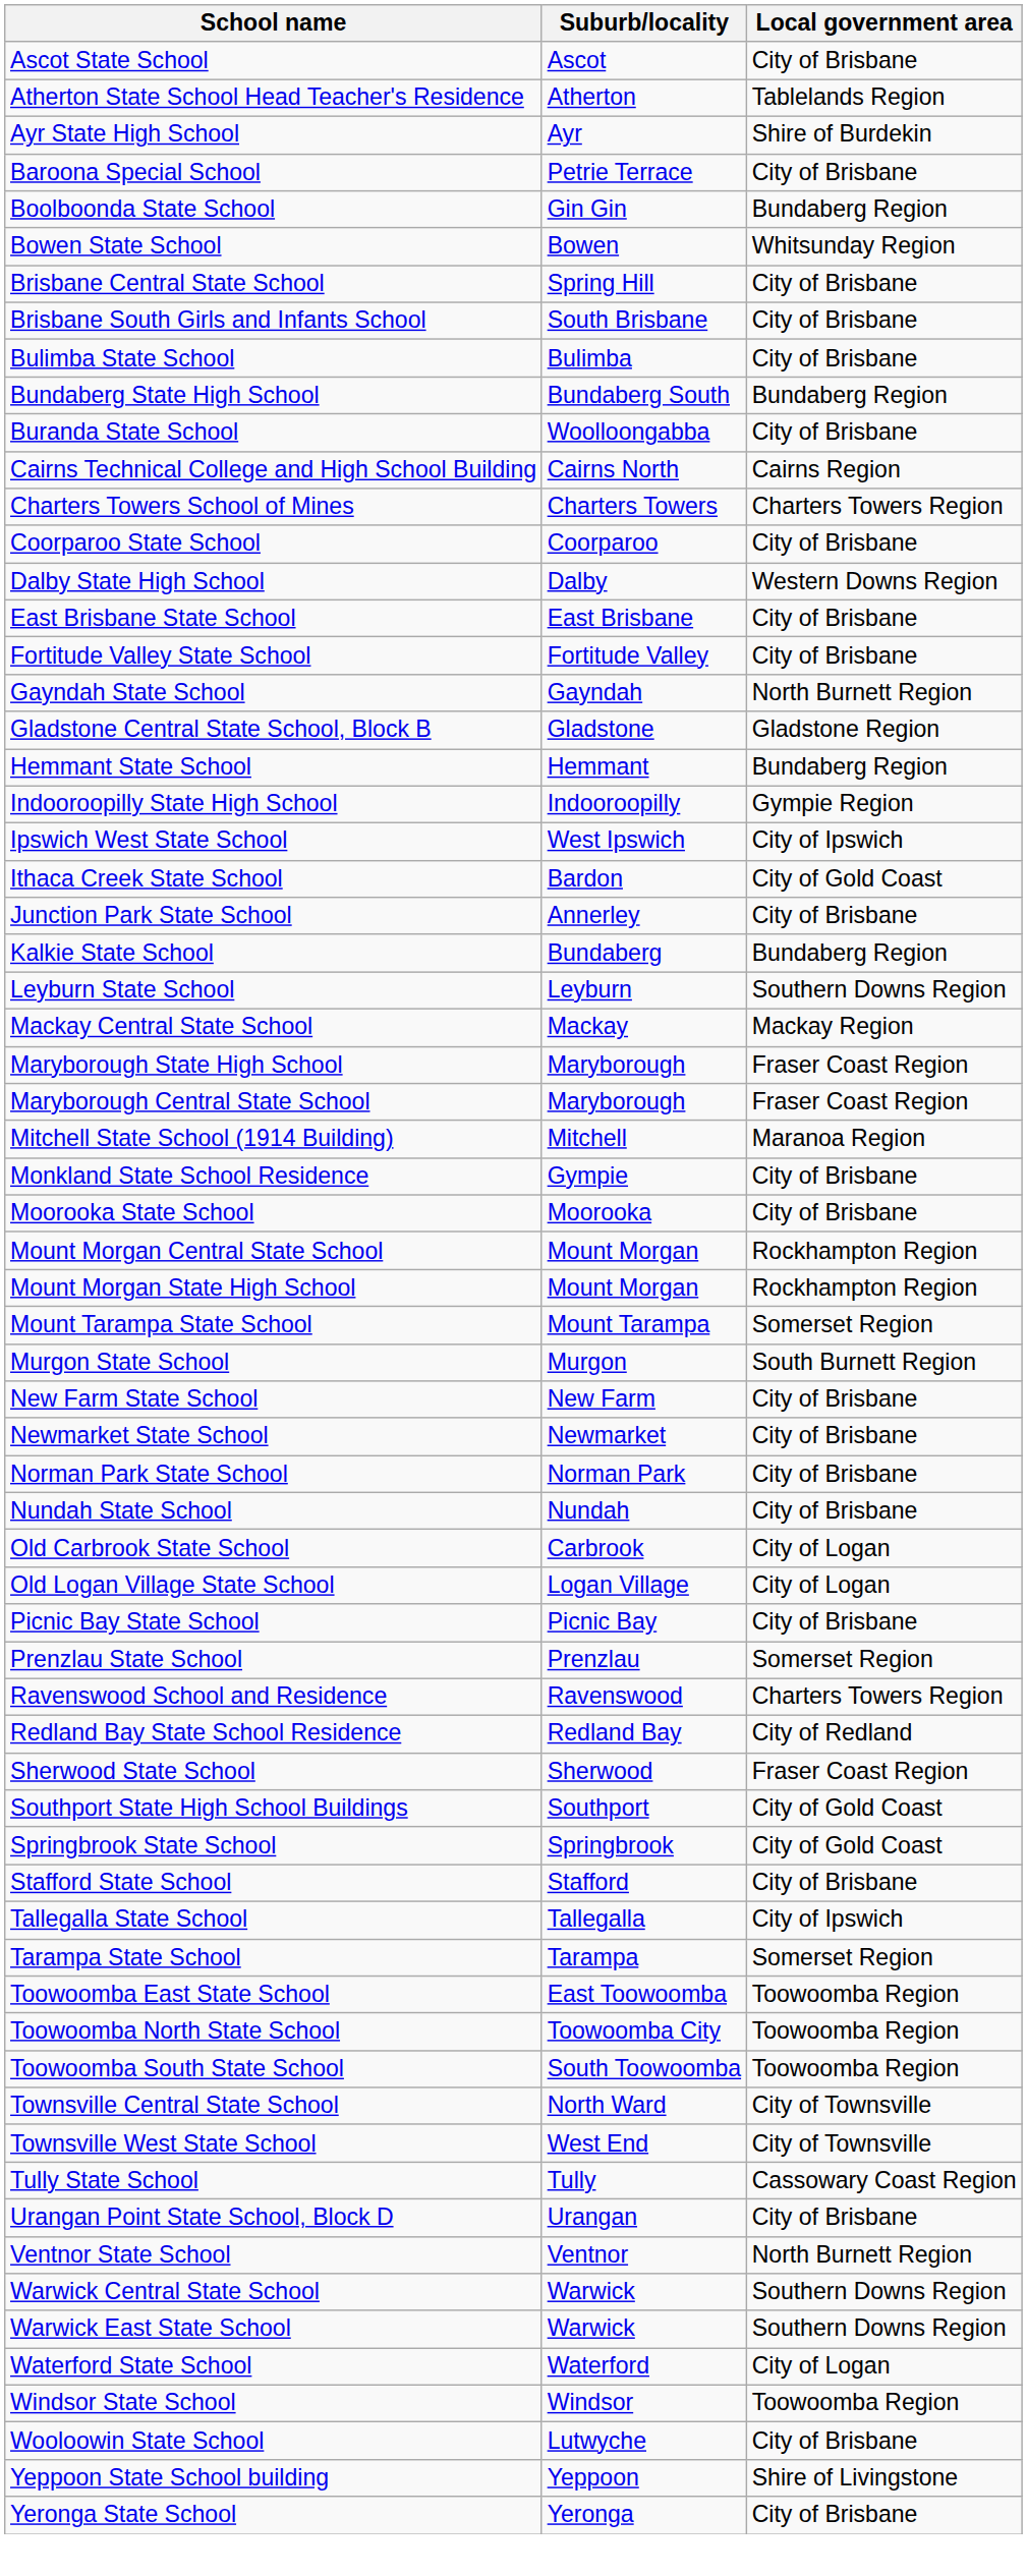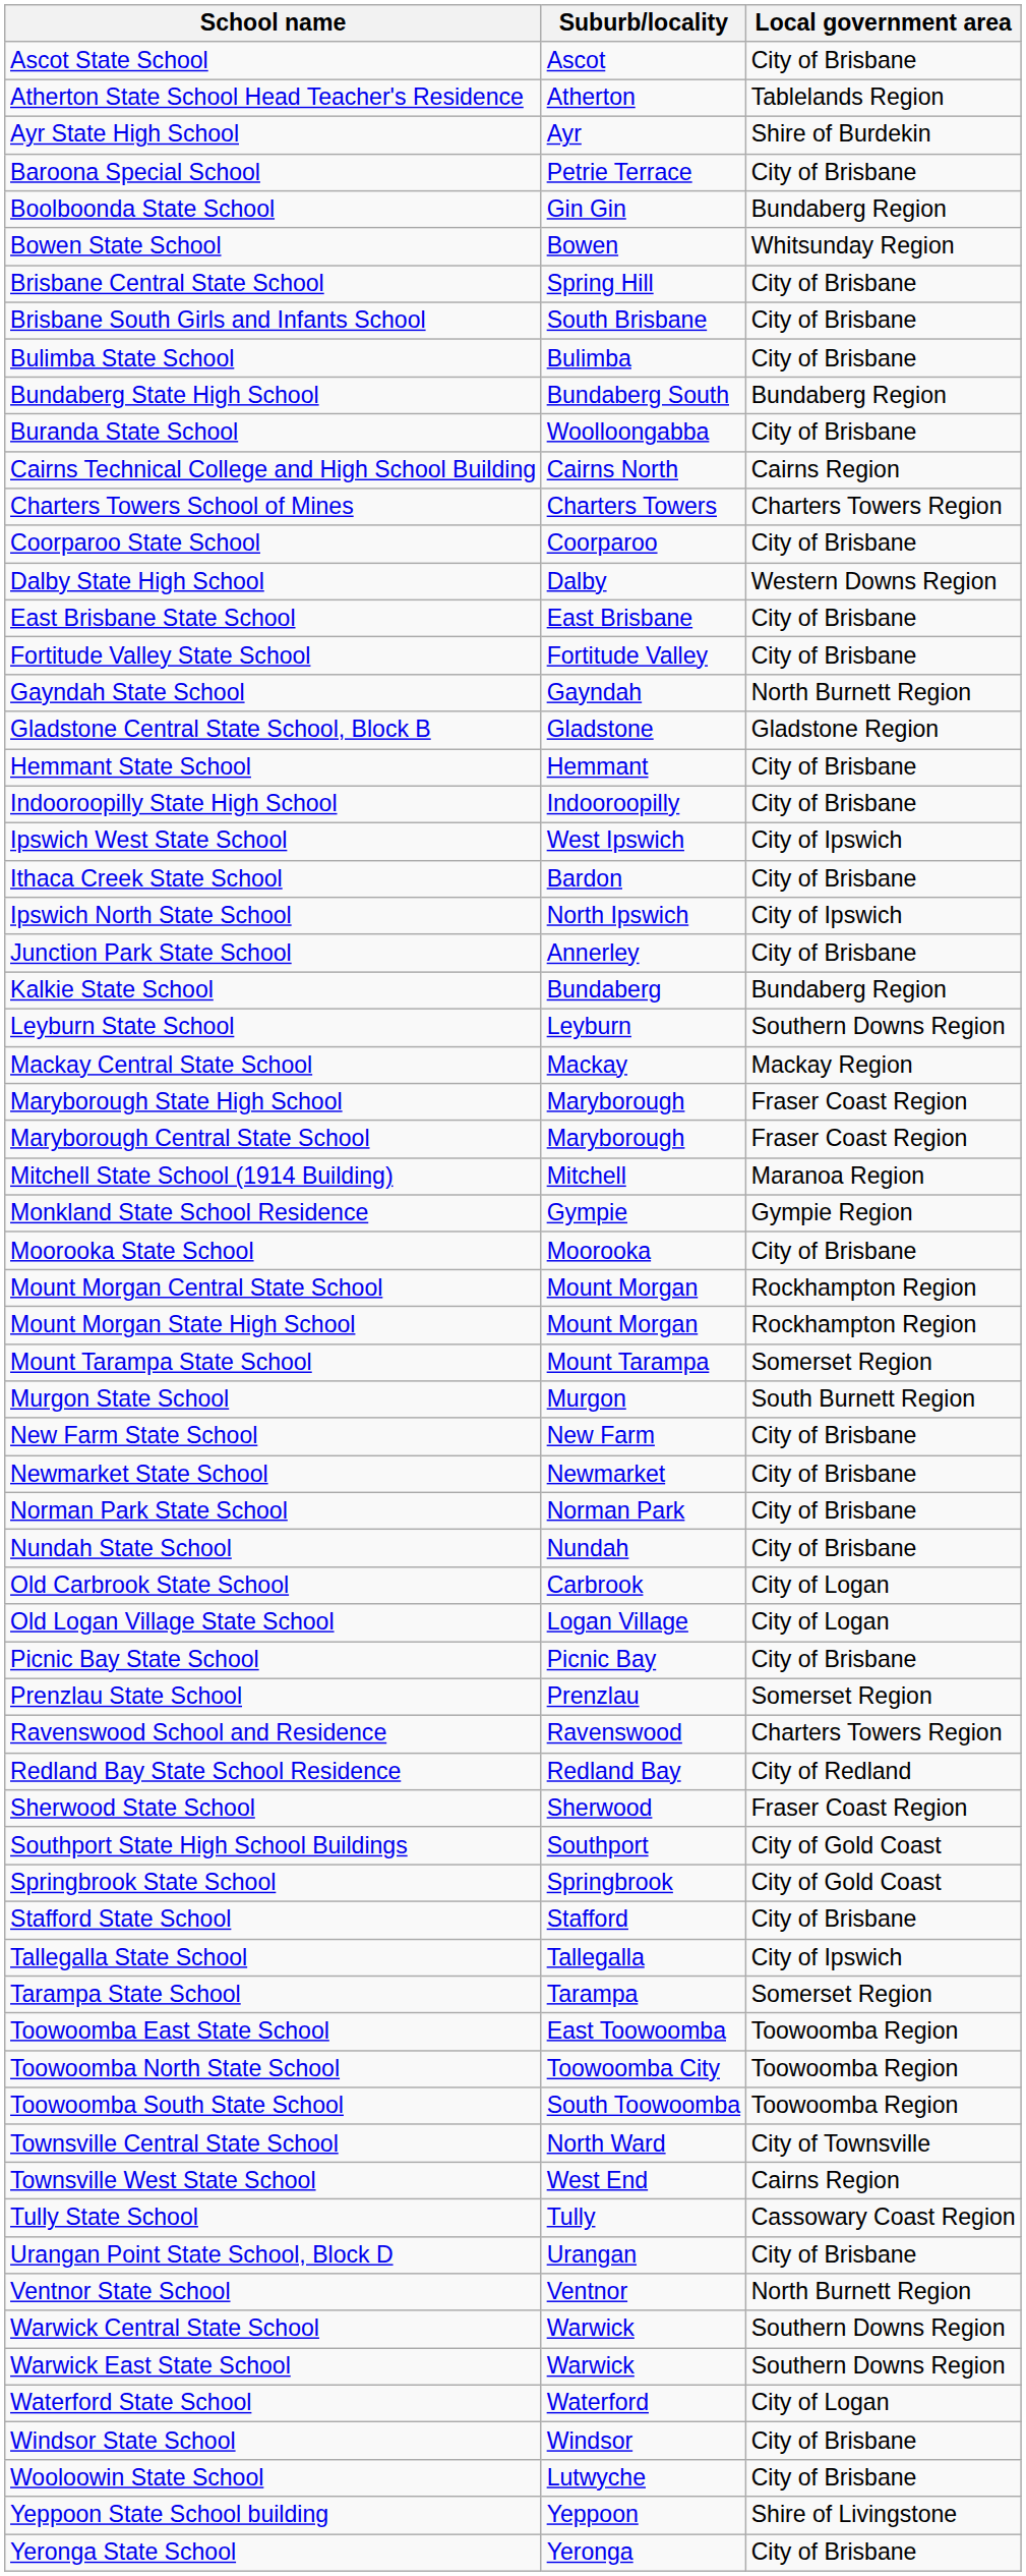 <table class="wikitable">
 <tr>
 <th>School name</th>
 <th>Suburb/locality</th>
 <th>Local government area</th>
 </tr>
 <tr>
 <td><a href='#'>Ascot State School</a></td>
 <td><a href='#'>Ascot</a></td>
 <td>City of Brisbane</td>
 </tr>
 <tr>
 <td><a href='#'>Atherton State School Head Teacher's Residence</a></td>
 <td><a href='#'>Atherton</a></td>
 <td>Tablelands Region</td>
 </tr>
 <tr>
 <td><a href='#'>Ayr State High School</a></td>
 <td><a href='#'>Ayr</a></td>
 <td>Shire of Burdekin</td>
 </tr>
 <tr>
 <td><a href='#'>Baroona Special School</a></td>
 <td><a href='#'>Petrie Terrace</a></td>
 <td>City of Brisbane</td>
 </tr>
 <tr>
 <td><a href='#'>Boolboonda State School</a></td>
 <td><a href='#'>Gin Gin</a></td>
 <td>Bundaberg Region</td>
 </tr>
 <tr>
 <td><a href='#'>Bowen State School</a></td>
 <td><a href='#'>Bowen</a></td>
 <td>Whitsunday Region</td>
 </tr>
 <tr>
 <td><a href='#'>Brisbane Central State School</a></td>
 <td><a href='#'>Spring Hill</a></td>
 <td>City of Brisbane</td>
 </tr>
 <tr>
 <td><a href='#'>Brisbane South Girls and Infants School</a></td>
 <td><a href='#'>South Brisbane</a></td>
 <td>City of Brisbane</td>
 </tr>
 <tr>
 <td><a href='#'>Bulimba State School</a></td>
 <td><a href='#'>Bulimba</a></td>
 <td>City of Brisbane</td>
 </tr>
 <tr>
 <td><a href='#'>Bundaberg State High School</a></td>
 <td><a href='#'>Bundaberg South</a></td>
 <td>Bundaberg Region</td>
 </tr>
 <tr>
 <td><a href='#'>Buranda State School</a></td>
 <td><a href='#'>Woolloongabba</a></td>
 <td>City of Brisbane</td>
 </tr>
 <tr>
 <td><a href='#'>Cairns Technical College and High School Building</a></td>
 <td><a href='#'>Cairns North</a></td>
 <td>Cairns Region</td>
 </tr>
 <tr>
 <td><a href='#'>Charters Towers School of Mines</a></td>
 <td><a href='#'>Charters Towers</a></td>
 <td>Charters Towers Region</td>
 </tr>
 <tr>
 <td><a href='#'>Coorparoo State School</a></td>
 <td><a href='#'>Coorparoo</a></td>
 <td>City of Brisbane</td>
 </tr>
 <tr>
 <td><a href='#'>Dalby State High School</a></td>
 <td><a href='#'>Dalby</a></td>
 <td>Western Downs Region</td>
 </tr>
 <tr>
 <td><a href='#'>East Brisbane State School</a></td>
 <td><a href='#'>East Brisbane</a></td>
 <td>City of Brisbane</td>
 </tr>
 <tr>
 <td><a href='#'>Fortitude Valley State School</a></td>
 <td><a href='#'>Fortitude Valley</a></td>
 <td>City of Brisbane</td>
 </tr>
 <tr>
 <td><a href='#'>Gayndah State School</a></td>
 <td><a href='#'>Gayndah</a></td>
 <td>North Burnett Region</td>
 </tr>
 <tr>
 <td><a href='#'>Gladstone Central State School, Block B</a></td>
 <td><a href='#'>Gladstone</a></td>
 <td>Gladstone Region</td>
 </tr>
 <tr>
 <td><a href='#'>Hemmant State School</a></td>
 <td><a href='#'>Hemmant</a></td>
-<td>Bundaberg Region</td>
+<td>City of Brisbane</td>
 </tr>
 <tr>
 <td><a href='#'>Indooroopilly State High School</a></td>
 <td><a href='#'>Indooroopilly</a></td>
-<td>Gympie Region</td>
+<td>City of Brisbane</td>
 </tr>
 <tr>
 <td><a href='#'>Ipswich West State School</a></td>
 <td><a href='#'>West Ipswich</a></td>
 <td>City of Ipswich</td>
 </tr>
 <tr>
 <td><a href='#'>Ithaca Creek State School</a></td>
 <td><a href='#'>Bardon</a></td>
-<td>City of Gold Coast</td>
+<td>City of Brisbane</td>
+</tr>
+<tr>
+<td><a href='#'>Ipswich North State School</a></td>
+<td><a href='#'>North Ipswich</a></td>
+<td>City of Ipswich</td>
 </tr>
 <tr>
 <td><a href='#'>Junction Park State School</a></td>
 <td><a href='#'>Annerley</a></td>
 <td>City of Brisbane</td>
 </tr>
 <tr>
 <td><a href='#'>Kalkie State School</a></td>
 <td><a href='#'>Bundaberg</a></td>
 <td>Bundaberg Region</td>
 </tr>
 <tr>
 <td><a href='#'>Leyburn State School</a></td>
 <td><a href='#'>Leyburn</a></td>
 <td>Southern Downs Region</td>
 </tr>
 <tr>
 <td><a href='#'>Mackay Central State School</a></td>
 <td><a href='#'>Mackay</a></td>
 <td>Mackay Region</td>
 </tr>
 <tr>
 <td><a href='#'>Maryborough State High School</a></td>
 <td><a href='#'>Maryborough</a></td>
 <td>Fraser Coast Region</td>
 </tr>
 <tr>
 <td><a href='#'>Maryborough Central State School</a></td>
 <td><a href='#'>Maryborough</a></td>
 <td>Fraser Coast Region</td>
 </tr>
 <tr>
 <td><a href='#'>Mitchell State School (1914 Building)</a></td>
 <td><a href='#'>Mitchell</a></td>
 <td>Maranoa Region</td>
 </tr>
 <tr>
 <td><a href='#'>Monkland State School Residence</a></td>
 <td><a href='#'>Gympie</a></td>
-<td>City of Brisbane</td>
+<td>Gympie Region</td>
 </tr>
 <tr>
 <td><a href='#'>Moorooka State School</a></td>
 <td><a href='#'>Moorooka</a></td>
 <td>City of Brisbane</td>
 </tr>
 <tr>
 <td><a href='#'>Mount Morgan Central State School</a></td>
 <td><a href='#'>Mount Morgan</a></td>
 <td>Rockhampton Region</td>
 </tr>
 <tr>
 <td><a href='#'>Mount Morgan State High School</a></td>
 <td><a href='#'>Mount Morgan</a></td>
 <td>Rockhampton Region</td>
 </tr>
 <tr>
 <td><a href='#'>Mount Tarampa State School</a></td>
 <td><a href='#'>Mount Tarampa</a></td>
 <td>Somerset Region</td>
 </tr>
 <tr>
 <td><a href='#'>Murgon State School</a></td>
 <td><a href='#'>Murgon</a></td>
 <td>South Burnett Region</td>
 </tr>
 <tr>
 <td><a href='#'>New Farm State School</a></td>
 <td><a href='#'>New Farm</a></td>
 <td>City of Brisbane</td>
 </tr>
 <tr>
 <td><a href='#'>Newmarket State School</a></td>
 <td><a href='#'>Newmarket</a></td>
 <td>City of Brisbane</td>
 </tr>
 <tr>
 <td><a href='#'>Norman Park State School</a></td>
 <td><a href='#'>Norman Park</a></td>
 <td>City of Brisbane</td>
 </tr>
 <tr>
 <td><a href='#'>Nundah State School</a></td>
 <td><a href='#'>Nundah</a></td>
 <td>City of Brisbane</td>
 </tr>
 <tr>
 <td><a href='#'>Old Carbrook State School</a></td>
 <td><a href='#'>Carbrook</a></td>
 <td>City of Logan</td>
 </tr>
 <tr>
 <td><a href='#'>Old Logan Village State School</a></td>
 <td><a href='#'>Logan Village</a></td>
 <td>City of Logan</td>
 </tr>
 <tr>
 <td><a href='#'>Picnic Bay State School</a></td>
 <td><a href='#'>Picnic Bay</a></td>
 <td>City of Brisbane</td>
 </tr>
 <tr>
 <td><a href='#'>Prenzlau State School</a></td>
 <td><a href='#'>Prenzlau</a></td>
 <td>Somerset Region</td>
 </tr>
 <tr>
 <td><a href='#'>Ravenswood School and Residence</a></td>
 <td><a href='#'>Ravenswood</a></td>
 <td>Charters Towers Region</td>
 </tr>
 <tr>
 <td><a href='#'>Redland Bay State School Residence</a></td>
 <td><a href='#'>Redland Bay</a></td>
 <td>City of Redland</td>
 </tr>
 <tr>
 <td><a href='#'>Sherwood State School</a></td>
 <td><a href='#'>Sherwood</a></td>
 <td>Fraser Coast Region</td>
 </tr>
 <tr>
 <td><a href='#'>Southport State High School Buildings</a></td>
 <td><a href='#'>Southport</a></td>
 <td>City of Gold Coast</td>
 </tr>
 <tr>
 <td><a href='#'>Springbrook State School</a></td>
 <td><a href='#'>Springbrook</a></td>
 <td>City of Gold Coast</td>
 </tr>
 <tr>
 <td><a href='#'>Stafford State School</a></td>
 <td><a href='#'>Stafford</a></td>
 <td>City of Brisbane</td>
 </tr>
 <tr>
 <td><a href='#'>Tallegalla State School</a></td>
 <td><a href='#'>Tallegalla</a></td>
 <td>City of Ipswich</td>
 </tr>
 <tr>
 <td><a href='#'>Tarampa State School</a></td>
 <td><a href='#'>Tarampa</a></td>
 <td>Somerset Region</td>
 </tr>
 <tr>
 <td><a href='#'>Toowoomba East State School</a></td>
 <td><a href='#'>East Toowoomba</a></td>
 <td>Toowoomba Region</td>
 </tr>
 <tr>
 <td><a href='#'>Toowoomba North State School</a></td>
 <td><a href='#'>Toowoomba City</a></td>
 <td>Toowoomba Region</td>
 </tr>
 <tr>
 <td><a href='#'>Toowoomba South State School</a></td>
 <td><a href='#'>South Toowoomba</a></td>
 <td>Toowoomba Region</td>
 </tr>
 <tr>
 <td><a href='#'>Townsville Central State School</a></td>
 <td><a href='#'>North Ward</a></td>
 <td>City of Townsville</td>
 </tr>
 <tr>
 <td><a href='#'>Townsville West State School</a></td>
 <td><a href='#'>West End</a></td>
-<td>City of Townsville</td>
+<td>Cairns Region</td>
 </tr>
 <tr>
 <td><a href='#'>Tully State School</a></td>
 <td><a href='#'>Tully</a></td>
 <td>Cassowary Coast Region</td>
 </tr>
 <tr>
 <td><a href='#'>Urangan Point State School, Block D</a></td>
 <td><a href='#'>Urangan</a></td>
 <td>City of Brisbane</td>
 </tr>
 <tr>
 <td><a href='#'>Ventnor State School</a></td>
 <td><a href='#'>Ventnor</a></td>
 <td>North Burnett Region</td>
 </tr>
 <tr>
 <td><a href='#'>Warwick Central State School</a></td>
 <td><a href='#'>Warwick</a></td>
 <td>Southern Downs Region</td>
 </tr>
 <tr>
 <td><a href='#'>Warwick East State School</a></td>
 <td><a href='#'>Warwick</a></td>
 <td>Southern Downs Region</td>
 </tr>
 <tr>
 <td><a href='#'>Waterford State School</a></td>
 <td><a href='#'>Waterford</a></td>
 <td>City of Logan</td>
 </tr>
 <tr>
 <td><a href='#'>Windsor State School</a></td>
 <td><a href='#'>Windsor</a></td>
-<td>Toowoomba Region</td>
+<td>City of Brisbane</td>
 </tr>
 <tr>
 <td><a href='#'>Wooloowin State School</a></td>
 <td><a href='#'>Lutwyche</a></td>
 <td>City of Brisbane</td>
 </tr>
 <tr>
 <td><a href='#'>Yeppoon State School building</a></td>
 <td><a href='#'>Yeppoon</a></td>
 <td>Shire of Livingstone</td>
 </tr>
 <tr>
 <td><a href='#'>Yeronga State School</a></td>
 <td><a href='#'>Yeronga</a></td>
 <td>City of Brisbane</td>
 </tr>
 </table>
